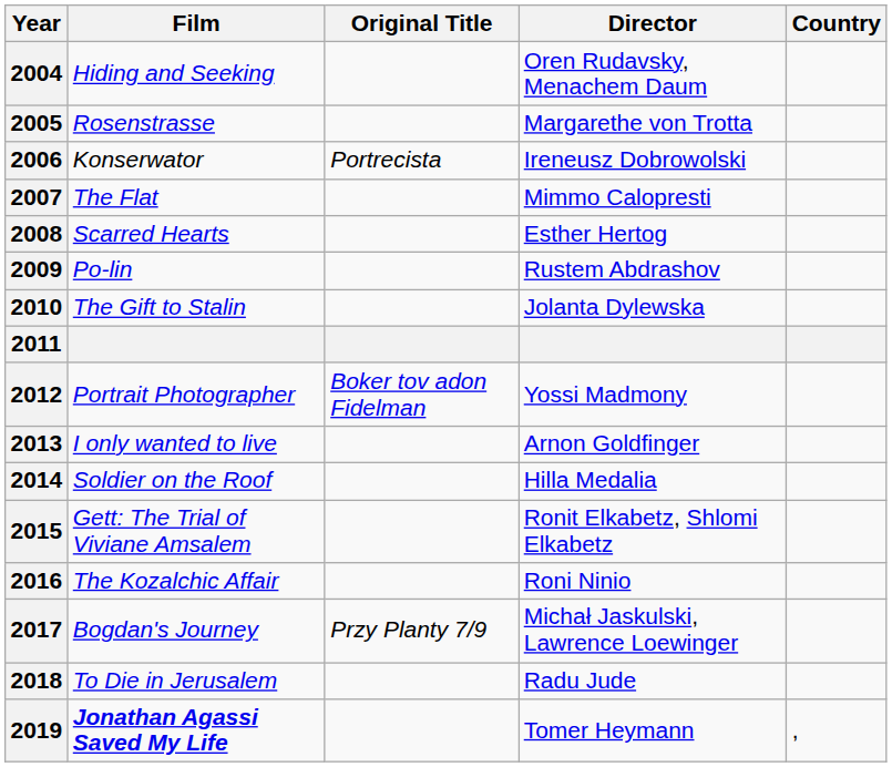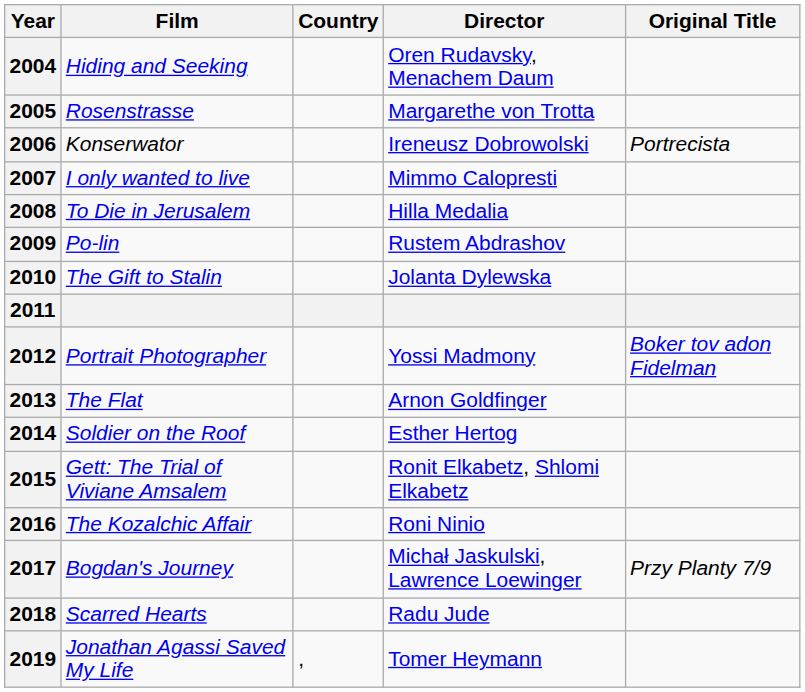 <table class="wikitable sortable">
 <tr>
 <th scope="col">Year</th>
 <th scope="col">Film</th>
+<th scope="col">Country</th>
+<th scope="col">Director</th>
 <th scope="col">Original Title</th>
-<th scope="col">Director</th>
-<th scope="col">Country</th>
 </tr>
 <tr>
 <th scope="row">2004</th>
 <td><em><a href='#'>Hiding and Seeking</a></em></td>
 <td></td>
 <td><a href='#'>Oren Rudavsky</a>, <a href='#'>Menachem Daum</a></td>
 <td></td>
 </tr>
 <tr>
 <th scope="row">2005</th>
 <td><em><a href='#'>Rosenstrasse</a></em></td>
 <td></td>
 <td><a href='#'>Margarethe von Trotta</a></td>
 <td></td>
 </tr>
 <tr>
 <th scope="row">2006</th>
 <td><em>Konserwator</em></td>
+<td></td>
+<td><a href='#'>Ireneusz Dobrowolski</a></td>
 <td><em>Portrecista</em></td>
-<td><a href='#'>Ireneusz Dobrowolski</a></td>
-<td></td>
 </tr>
 <tr>
 <th scope="row">2007</th>
-<td><em><a href='#'>The Flat</a></em></td>
+<td><em><a href='#'>I only wanted to live</a></em></td>
 <td></td>
 <td><a href='#'>Mimmo Calopresti</a></td>
 <td></td>
 </tr>
 <tr>
 <th scope="row">2008</th>
-<td><em><a href='#'>Scarred Hearts</a></em></td>
+<td><em><a href='#'>To Die in Jerusalem</a></em></td>
 <td></td>
-<td><a href='#'>Esther Hertog</a></td>
+<td><a href='#'>Hilla Medalia</a></td>
 <td></td>
 </tr>
 <tr>
 <th scope="row">2009</th>
 <td><em><a href='#'>Po-lin</a></em></td>
 <td></td>
 <td><a href='#'>Rustem Abdrashov</a></td>
 <td></td>
 </tr>
 <tr>
 <th scope="row">2010</th>
 <td><em><a href='#'>The Gift to Stalin</a></em></td>
 <td></td>
 <td><a href='#'>Jolanta Dylewska</a></td>
 <td></td>
 </tr>
 <tr>
 <th scope="row">2011</th>
 <th></th>
 <th></th>
 <th></th>
 <th></th>
 </tr>
 <tr>
 <th scope="row">2012</th>
 <td><em><a href='#'>Portrait Photographer</a></em></td>
+<td></td>
+<td><a href='#'>Yossi Madmony</a></td>
 <td><em><a href='#'>Boker tov adon Fidelman</a></em></td>
-<td><a href='#'>Yossi Madmony</a></td>
-<td></td>
 </tr>
 <tr>
 <th scope="row">2013</th>
-<td><em><a href='#'>I only wanted to live</a></em></td>
+<td><em><a href='#'>The Flat</a></em></td>
 <td></td>
 <td><a href='#'>Arnon Goldfinger</a></td>
 <td></td>
 </tr>
 <tr>
 <th scope="row">2014</th>
 <td><em><a href='#'>Soldier on the Roof</a></em></td>
 <td></td>
-<td><a href='#'>Hilla Medalia</a></td>
+<td><a href='#'>Esther Hertog</a></td>
 <td></td>
 </tr>
 <tr>
 <th scope="row">2015</th>
 <td><em><a href='#'>Gett: The Trial of Viviane Amsalem</a></em></td>
 <td></td>
 <td><a href='#'>Ronit Elkabetz</a>, <a href='#'>Shlomi Elkabetz</a></td>
 <td></td>
 </tr>
 <tr>
 <th scope="row">2016</th>
 <td><em><a href='#'>The Kozalchic Affair</a></em></td>
 <td></td>
 <td><a href='#'>Roni Ninio</a></td>
 <td></td>
 </tr>
 <tr>
 <th scope="row">2017</th>
 <td><em><a href='#'>Bogdan's Journey</a></em></td>
+<td></td>
+<td><a href='#'>Michał Jaskulski</a>, <a href='#'>Lawrence Loewinger</a></td>
 <td><em>Przy Planty 7/9</em></td>
-<td><a href='#'>Michał Jaskulski</a>, <a href='#'>Lawrence Loewinger</a></td>
+</tr>
+<tr>
+<th scope="row">2018</th>
+<td><em><a href='#'>Scarred Hearts</a></em></td>
+<td> </td>
+<td><a href='#'>Radu Jude</a></td>
 <td></td>
 </tr>
 <tr>
-<th scope="row">2018</th>
-<td><em><a href='#'>To Die in Jerusalem</a></em></td>
+<th>2019</th>
+<td><em><a href='#'>Jonathan Agassi Saved My Life</a></em></td>
+<td>, </td>
+<td><a href='#'>Tomer Heymann</a></td>
 <td></td>
-<td><a href='#'>Radu Jude</a></td>
-<td> </td>
-</tr>
-<tr>
-<th>2019</th>
-<td><strong><em><a href='#'>Jonathan Agassi Saved My Life</a></em></strong></td>
-<td></td>
-<td><a href='#'>Tomer Heymann</a></td>
-<td>, </td>
 </tr>
 </table>
